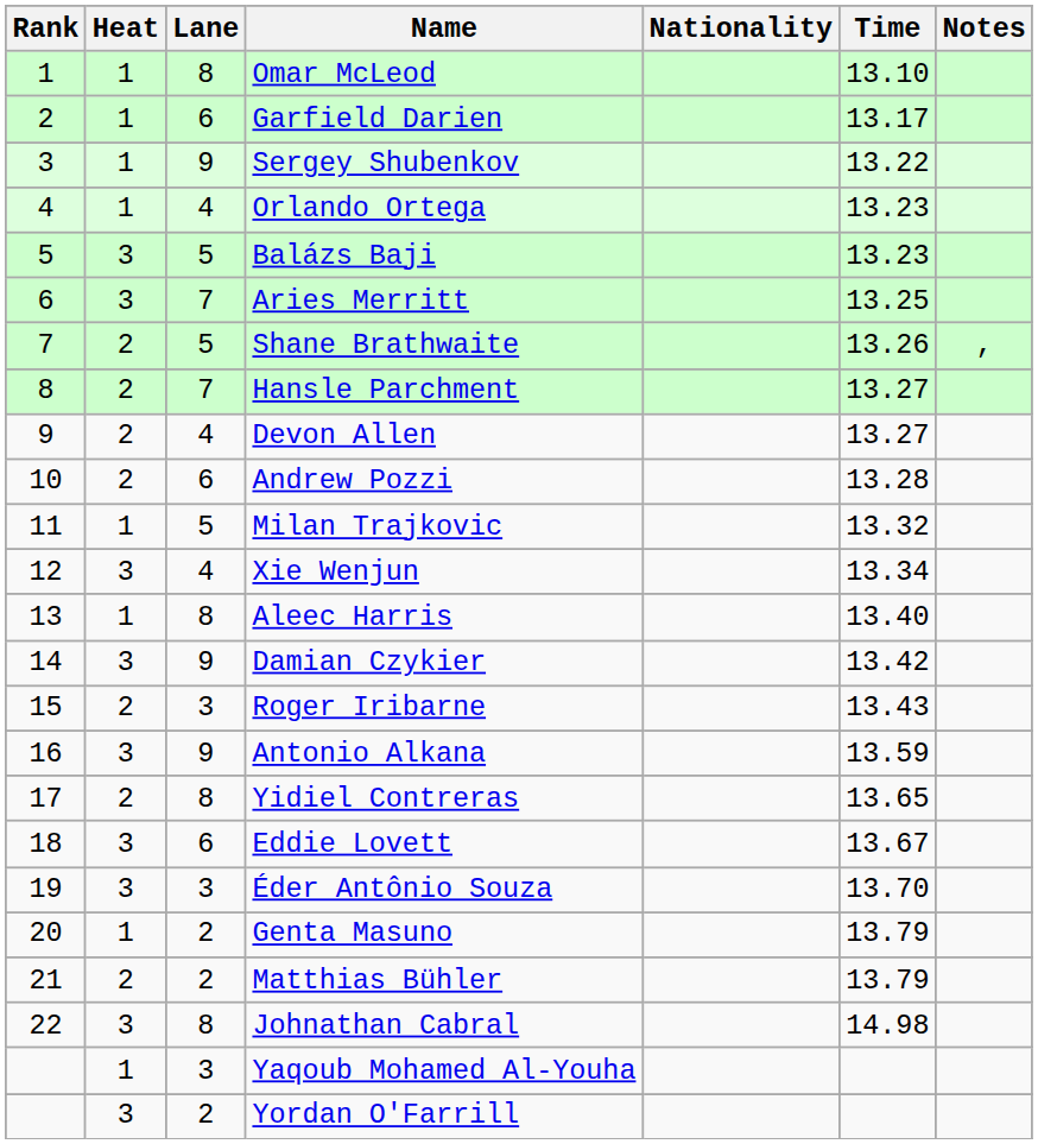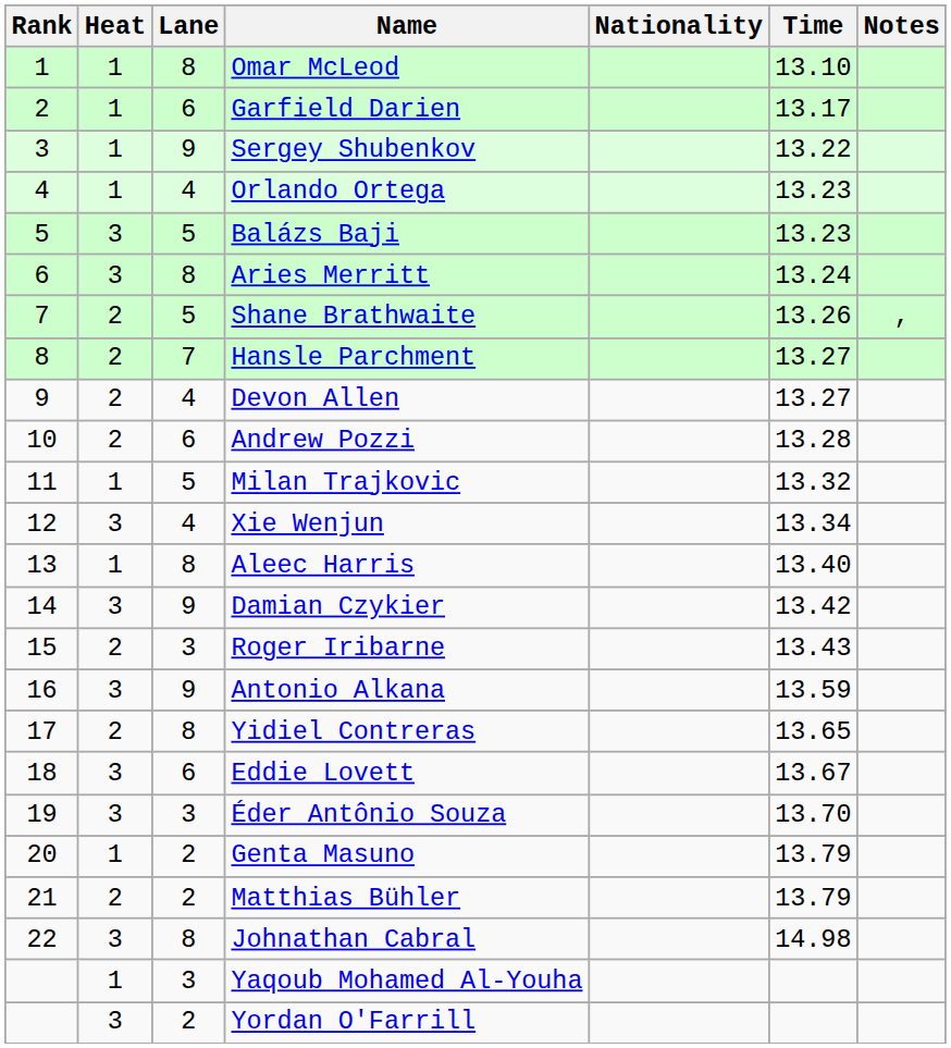 <table class="wikitable sortable" style="text-align:center">
 <tr>
 <th>Rank</th>
 <th>Heat</th>
 <th>Lane</th>
 <th>Name</th>
 <th>Nationality</th>
 <th>Time</th>
 <th>Notes</th>
 </tr>
 <tr bgcolor=ccffcc>
 <td>1</td>
 <td>1</td>
 <td>8</td>
 <td align=left><a href='#'>Omar McLeod</a></td>
 <td align=left></td>
 <td>13.10</td>
 <td></td>
 </tr>
 <tr bgcolor=ccffcc>
 <td>2</td>
 <td>1</td>
 <td>6</td>
 <td align=left><a href='#'>Garfield Darien</a></td>
 <td align=left></td>
 <td>13.17</td>
 <td></td>
 </tr>
 <tr bgcolor=ddffdd>
 <td>3</td>
 <td>1</td>
 <td>9</td>
 <td align=left><a href='#'>Sergey Shubenkov</a></td>
 <td align=left></td>
 <td>13.22</td>
 <td></td>
 </tr>
 <tr bgcolor=ddffdd>
 <td>4</td>
 <td>1</td>
 <td>4</td>
 <td align=left><a href='#'>Orlando Ortega</a></td>
 <td align=left></td>
 <td>13.23</td>
 <td></td>
 </tr>
 <tr bgcolor=ccffcc>
 <td>5</td>
 <td>3</td>
 <td>5</td>
 <td align=left><a href='#'>Balázs Baji</a></td>
 <td align=left></td>
 <td>13.23</td>
 <td></td>
 </tr>
 <tr bgcolor=ccffcc>
 <td>6</td>
 <td>3</td>
-<td>7</td>
+<td>8</td>
 <td align=left><a href='#'>Aries Merritt</a></td>
 <td align=left></td>
-<td>13.25</td>
+<td>13.24</td>
 <td></td>
 </tr>
 <tr bgcolor=ccffcc>
 <td>7</td>
 <td>2</td>
 <td>5</td>
 <td align=left><a href='#'>Shane Brathwaite</a></td>
 <td align=left></td>
 <td>13.26</td>
 <td>, </td>
 </tr>
 <tr bgcolor=ccffcc>
 <td>8</td>
 <td>2</td>
 <td>7</td>
 <td align=left><a href='#'>Hansle Parchment</a></td>
 <td align=left></td>
 <td>13.27</td>
 <td></td>
 </tr>
 <tr>
 <td>9</td>
 <td>2</td>
 <td>4</td>
 <td align=left><a href='#'>Devon Allen</a></td>
 <td align=left></td>
 <td>13.27</td>
 <td></td>
 </tr>
 <tr>
 <td>10</td>
 <td>2</td>
 <td>6</td>
 <td align=left><a href='#'>Andrew Pozzi</a></td>
 <td align=left></td>
 <td>13.28</td>
 <td></td>
 </tr>
 <tr>
 <td>11</td>
 <td>1</td>
 <td>5</td>
 <td align=left><a href='#'>Milan Trajkovic</a></td>
 <td align=left></td>
 <td>13.32</td>
 <td></td>
 </tr>
 <tr>
 <td>12</td>
 <td>3</td>
 <td>4</td>
 <td align=left><a href='#'>Xie Wenjun</a></td>
 <td align=left></td>
 <td>13.34</td>
 <td></td>
 </tr>
 <tr>
 <td>13</td>
 <td>1</td>
 <td>8</td>
 <td align=left><a href='#'>Aleec Harris</a></td>
 <td align=left></td>
 <td>13.40</td>
 <td></td>
 </tr>
 <tr>
 <td>14</td>
 <td>3</td>
 <td>9</td>
 <td align=left><a href='#'>Damian Czykier</a></td>
 <td align=left></td>
 <td>13.42</td>
 <td></td>
 </tr>
 <tr>
 <td>15</td>
 <td>2</td>
 <td>3</td>
 <td align=left><a href='#'>Roger Iribarne</a></td>
 <td align=left></td>
 <td>13.43</td>
 <td></td>
 </tr>
 <tr>
 <td>16</td>
 <td>3</td>
 <td>9</td>
 <td align=left><a href='#'>Antonio Alkana</a></td>
 <td align=left></td>
 <td>13.59</td>
 <td></td>
 </tr>
 <tr>
 <td>17</td>
 <td>2</td>
 <td>8</td>
 <td align=left><a href='#'>Yidiel Contreras</a></td>
 <td align=left></td>
 <td>13.65</td>
 <td></td>
 </tr>
 <tr>
 <td>18</td>
 <td>3</td>
 <td>6</td>
 <td align=left><a href='#'>Eddie Lovett</a></td>
 <td align=left></td>
 <td>13.67</td>
 <td></td>
 </tr>
 <tr>
 <td>19</td>
 <td>3</td>
 <td>3</td>
 <td align=left><a href='#'>Éder Antônio Souza</a></td>
 <td align=left></td>
 <td>13.70</td>
 <td></td>
 </tr>
 <tr>
 <td>20</td>
 <td>1</td>
 <td>2</td>
 <td align=left><a href='#'>Genta Masuno</a></td>
 <td align=left></td>
 <td>13.79</td>
 <td></td>
 </tr>
 <tr>
 <td>21</td>
 <td>2</td>
 <td>2</td>
 <td align=left><a href='#'>Matthias Bühler</a></td>
 <td align=left></td>
 <td>13.79</td>
 <td></td>
 </tr>
 <tr>
 <td>22</td>
 <td>3</td>
 <td>8</td>
 <td align=left><a href='#'>Johnathan Cabral</a></td>
 <td align=left></td>
 <td>14.98</td>
 <td></td>
 </tr>
 <tr>
 <td></td>
 <td>1</td>
 <td>3</td>
 <td align=left><a href='#'>Yaqoub Mohamed Al-Youha</a></td>
 <td align=left></td>
 <td></td>
 <td></td>
 </tr>
 <tr>
 <td></td>
 <td>3</td>
 <td>2</td>
 <td align=left><a href='#'>Yordan O'Farrill</a></td>
 <td align=left></td>
 <td></td>
 <td></td>
 </tr>
 </table>
